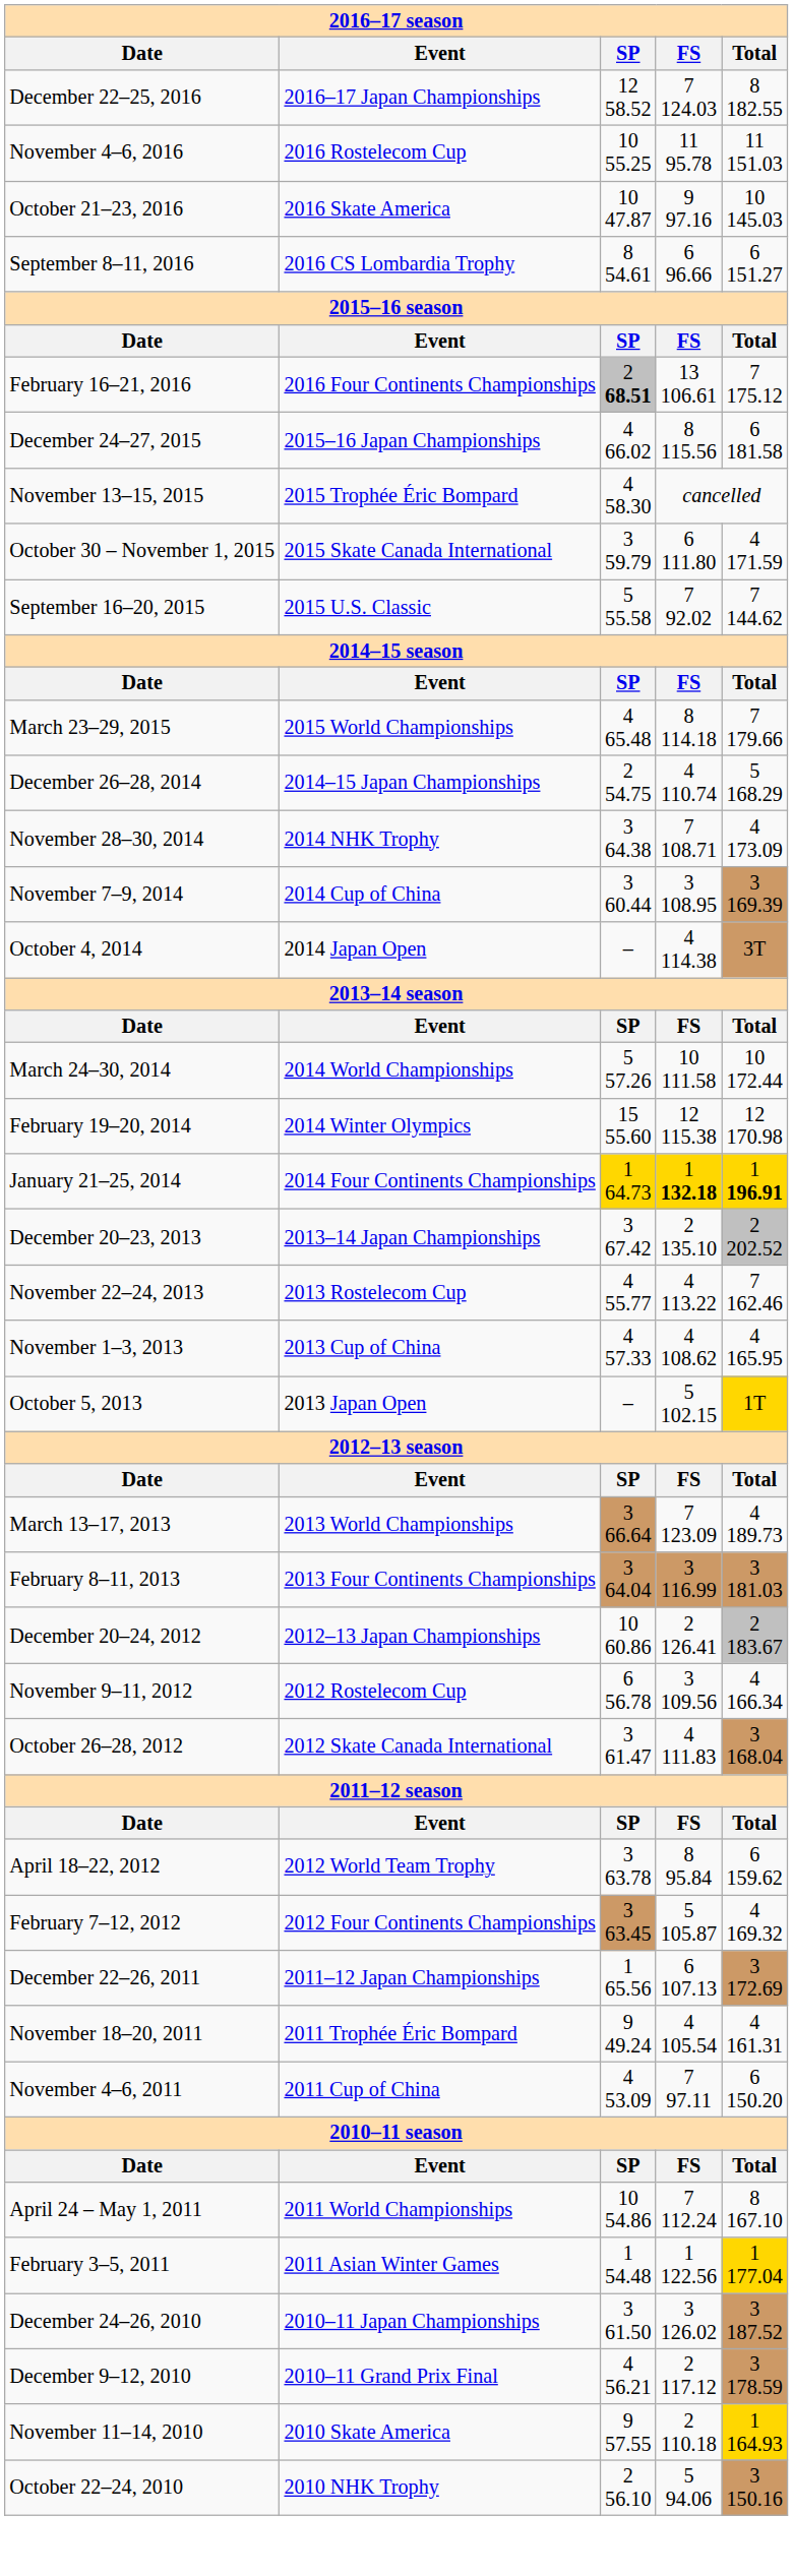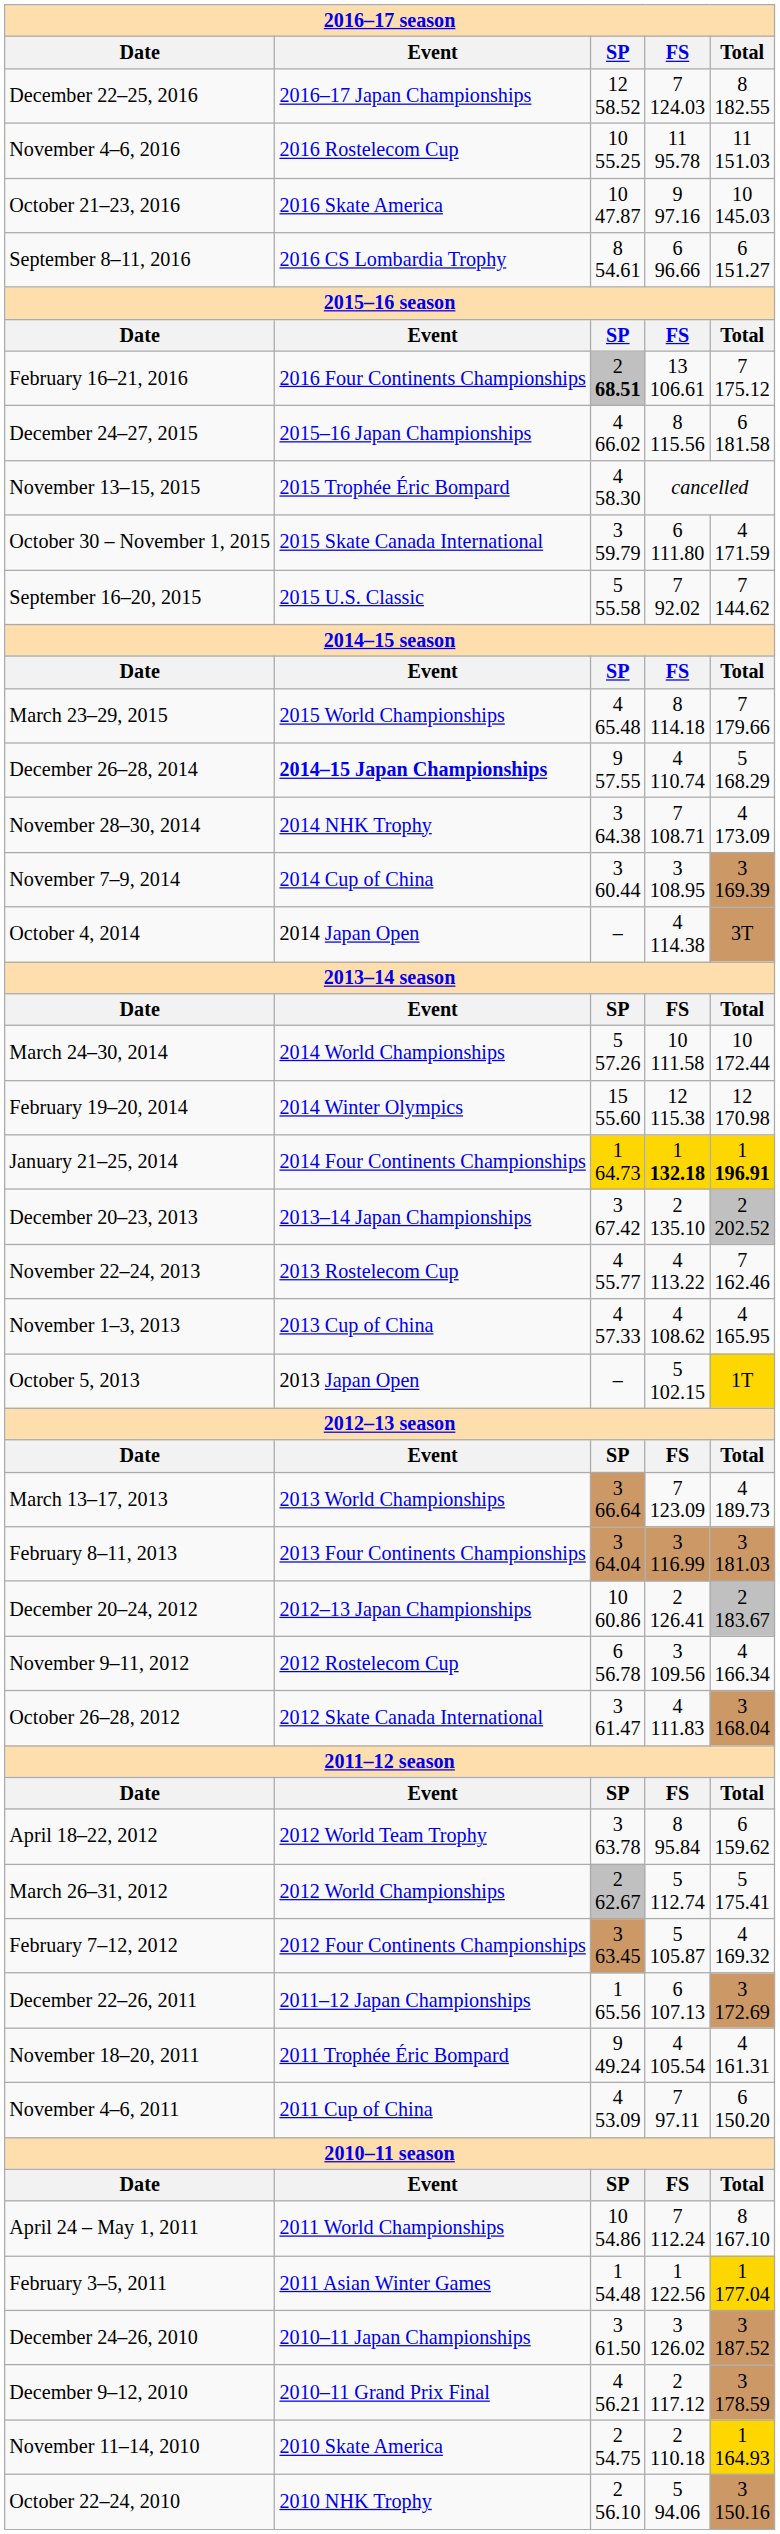 <table class="wikitable">
 <tr>
 <th style="background-color: #ffdead;" colspan=5><a href='#'>2016–17 season</a></th>
 </tr>
 <tr>
 <th>Date</th>
 <th>Event</th>
 <th><a href='#'>SP</a></th>
 <th><a href='#'>FS</a></th>
 <th>Total</th>
 </tr>
 <tr>
 <td>December 22–25, 2016</td>
 <td><a href='#'>2016–17 Japan Championships</a></td>
 <td align=center>12<br>58.52</td>
 <td align=center>7<br>124.03</td>
 <td align=center>8<br>182.55</td>
 </tr>
 <tr>
 <td>November 4–6, 2016</td>
 <td><a href='#'>2016 Rostelecom Cup</a></td>
 <td align=center>10<br>55.25</td>
 <td align=center>11<br>95.78</td>
 <td align=center>11<br>151.03</td>
 </tr>
 <tr>
 <td>October 21–23, 2016</td>
 <td><a href='#'>2016 Skate America</a></td>
 <td align=center>10<br>47.87</td>
 <td align=center>9<br>97.16</td>
 <td align=center>10<br>145.03</td>
 </tr>
 <tr>
 <td>September 8–11, 2016</td>
 <td><a href='#'>2016 CS Lombardia Trophy</a></td>
 <td align=center>8<br>54.61</td>
 <td align=center>6<br>96.66</td>
 <td align=center>6<br>151.27</td>
 </tr>
 <tr>
 <th style="background-color: #ffdead;" colspan=5><a href='#'>2015–16 season</a></th>
 </tr>
 <tr>
 <th>Date</th>
 <th>Event</th>
 <th><a href='#'>SP</a></th>
 <th><a href='#'>FS</a></th>
 <th>Total</th>
 </tr>
 <tr>
 <td>February 16–21, 2016</td>
 <td><a href='#'>2016 Four Continents Championships</a></td>
 <td align=center bgcolor=silver>2<br><strong>68.51</strong></td>
 <td align=center>13<br>106.61</td>
 <td align=center>7<br>175.12</td>
 </tr>
 <tr>
 <td>December 24–27, 2015</td>
 <td><a href='#'>2015–16 Japan Championships</a></td>
 <td align=center>4<br>66.02</td>
 <td align=center>8<br>115.56</td>
 <td align=center>6<br>181.58</td>
 </tr>
 <tr>
 <td>November 13–15, 2015</td>
 <td><a href='#'>2015 Trophée Éric Bompard</a></td>
 <td align=center>4<br>58.30</td>
 <td align=center colspan=2><em>cancelled</em></td>
 </tr>
 <tr>
 <td>October 30 – November 1, 2015</td>
 <td><a href='#'>2015 Skate Canada International</a></td>
 <td align=center>3<br>59.79</td>
 <td align=center>6<br>111.80</td>
 <td align=center>4<br>171.59</td>
 </tr>
 <tr>
 <td>September 16–20, 2015</td>
 <td><a href='#'>2015 U.S. Classic</a></td>
 <td align=center>5<br>55.58</td>
 <td align=center>7<br>92.02</td>
 <td align=center>7<br>144.62</td>
 </tr>
 <tr>
 <th colspan="5" style="background-color: #ffdead;"><a href='#'>2014–15 season</a></th>
 </tr>
 <tr>
 <th>Date</th>
 <th>Event</th>
 <th><a href='#'>SP</a></th>
 <th><a href='#'>FS</a></th>
 <th>Total</th>
 </tr>
 <tr>
 <td>March 23–29, 2015</td>
 <td><a href='#'>2015 World Championships</a></td>
 <td align=center>4<br>65.48</td>
 <td align=center>8<br>114.18</td>
 <td align=center>7<br>179.66</td>
 </tr>
 <tr>
 <td>December 26–28, 2014</td>
-<td><a href='#'>2014–15 Japan Championships</a></td>
-<td align=center>2<br>54.75</td>
+<td><strong><a href='#'>2014–15 Japan Championships</a></strong></td>
+<td align=center>9<br>57.55</td>
 <td align=center>4<br>110.74</td>
 <td align=center>5<br>168.29</td>
 </tr>
 <tr>
 <td>November 28–30, 2014</td>
 <td><a href='#'>2014 NHK Trophy</a></td>
 <td align=center>3<br>64.38</td>
 <td align=center>7<br>108.71</td>
 <td align=center>4<br>173.09</td>
 </tr>
 <tr>
 <td>November 7–9, 2014</td>
 <td><a href='#'>2014 Cup of China</a></td>
 <td align=center>3<br>60.44</td>
 <td align=center>3<br>108.95</td>
 <td align=center bgcolor=cc9966>3<br>169.39</td>
 </tr>
 <tr>
 <td>October 4, 2014</td>
 <td>2014 <a href='#'>Japan Open</a></td>
 <td align=center>–</td>
 <td align=center>4<br>114.38</td>
 <td align=center bgcolor=cc9966>3T</td>
 </tr>
 <tr>
 <th colspan="5" style="background-color: #ffdead;"><a href='#'>2013–14 season</a></th>
 </tr>
 <tr>
 <th>Date</th>
 <th>Event</th>
 <th>SP</th>
 <th>FS</th>
 <th>Total</th>
 </tr>
 <tr>
 <td>March 24–30, 2014</td>
 <td><a href='#'>2014 World Championships</a></td>
 <td align=center>5<br>57.26</td>
 <td align=center>10<br>111.58</td>
 <td align=center>10<br>172.44</td>
 </tr>
 <tr>
 <td>February 19–20, 2014</td>
 <td><a href='#'>2014 Winter Olympics</a></td>
 <td align=center>15<br>55.60</td>
 <td align=center>12<br>115.38</td>
 <td align=center>12<br>170.98</td>
 </tr>
 <tr>
 <td>January 21–25, 2014</td>
 <td><a href='#'>2014 Four Continents Championships</a></td>
 <td align=center bgcolor=gold>1<br>64.73</td>
 <td align=center bgcolor=gold>1<br><strong>132.18</strong></td>
 <td align=center bgcolor=gold>1<br><strong>196.91</strong></td>
 </tr>
 <tr>
 <td>December 20–23, 2013</td>
 <td><a href='#'>2013–14 Japan Championships</a></td>
 <td align=center>3<br>67.42</td>
 <td align=center>2<br>135.10</td>
 <td align=center bgcolor=silver>2<br>202.52</td>
 </tr>
 <tr>
 <td>November 22–24, 2013</td>
 <td><a href='#'>2013 Rostelecom Cup</a></td>
 <td align=center>4<br>55.77</td>
 <td align=center>4<br>113.22</td>
 <td align=center>7<br>162.46</td>
 </tr>
 <tr>
 <td>November 1–3, 2013</td>
 <td><a href='#'>2013 Cup of China</a></td>
 <td align=center>4<br>57.33</td>
 <td align=center>4<br>108.62</td>
 <td align=center>4<br>165.95</td>
 </tr>
 <tr>
 <td>October 5, 2013</td>
 <td>2013 <a href='#'>Japan Open</a></td>
 <td align=center>–</td>
 <td align=center>5<br>102.15</td>
 <td align=center bgcolor=gold>1T</td>
 </tr>
 <tr>
 <th colspan="5" style="background-color: #ffdead;"><a href='#'>2012–13 season</a></th>
 </tr>
 <tr>
 <th>Date</th>
 <th>Event</th>
 <th>SP</th>
 <th>FS</th>
 <th>Total</th>
 </tr>
 <tr>
 <td>March 13–17, 2013</td>
 <td><a href='#'>2013 World Championships</a></td>
 <td align=center bgcolor=cc9966>3<br>66.64</td>
 <td align=center>7<br>123.09</td>
 <td align=center>4<br>189.73</td>
 </tr>
 <tr>
 <td>February 8–11, 2013</td>
 <td><a href='#'>2013 Four Continents Championships</a></td>
 <td align=center bgcolor=cc9966>3<br>64.04</td>
 <td align=center bgcolor=cc9966>3<br>116.99</td>
 <td align=center bgcolor=cc9966>3<br>181.03</td>
 </tr>
 <tr>
 <td>December 20–24, 2012</td>
 <td><a href='#'>2012–13 Japan Championships</a></td>
 <td align=center>10<br>60.86</td>
 <td align=center>2<br>126.41</td>
 <td align=center bgcolor=silver>2<br>183.67</td>
 </tr>
 <tr>
 <td>November 9–11, 2012</td>
 <td><a href='#'>2012 Rostelecom Cup</a></td>
 <td align=center>6<br>56.78</td>
 <td align=center>3<br>109.56</td>
 <td align=center>4<br>166.34</td>
 </tr>
 <tr>
 <td>October 26–28, 2012</td>
 <td><a href='#'>2012 Skate Canada International</a></td>
 <td align=center>3<br>61.47</td>
 <td align=center>4<br>111.83</td>
 <td align=center bgcolor=cc9966>3<br>168.04</td>
 </tr>
 <tr>
 <th colspan="5" style="background-color: #ffdead;"><a href='#'>2011–12 season</a></th>
 </tr>
 <tr>
 <th>Date</th>
 <th>Event</th>
 <th>SP</th>
 <th>FS</th>
 <th>Total</th>
 </tr>
 <tr>
 <td>April 18–22, 2012</td>
 <td><a href='#'>2012 World Team Trophy</a></td>
 <td align=center>3<br>63.78</td>
 <td align=center>8<br>95.84</td>
 <td align=center>6<br>159.62</td>
 </tr>
 <tr>
+<td>March 26–31, 2012</td>
+<td><a href='#'>2012 World Championships</a></td>
+<td align=center bgcolor=silver>2<br>62.67</td>
+<td align=center>5<br>112.74</td>
+<td align=center>5<br>175.41</td>
+</tr>
+<tr>
 <td>February 7–12, 2012</td>
 <td><a href='#'>2012 Four Continents Championships</a></td>
 <td align=center bgcolor=cc9966>3<br>63.45</td>
 <td align=center>5<br>105.87</td>
 <td align=center>4<br>169.32</td>
 </tr>
 <tr>
 <td>December 22–26, 2011</td>
 <td><a href='#'>2011–12 Japan Championships</a></td>
 <td align=center>1<br>65.56</td>
 <td align=center>6<br>107.13</td>
 <td align=center bgcolor=cc9966>3<br>172.69</td>
 </tr>
 <tr>
 <td>November 18–20, 2011</td>
 <td><a href='#'>2011 Trophée Éric Bompard</a></td>
 <td align=center>9<br>49.24</td>
 <td align=center>4<br>105.54</td>
 <td align=center>4<br>161.31</td>
 </tr>
 <tr>
 <td>November 4–6, 2011</td>
 <td><a href='#'>2011 Cup of China</a></td>
 <td align=center>4<br>53.09</td>
 <td align=center>7<br>97.11</td>
 <td align=center>6<br>150.20</td>
 </tr>
 <tr>
 <th colspan="5" style="background-color: #ffdead;"><a href='#'>2010–11 season</a></th>
 </tr>
 <tr>
 <th>Date</th>
 <th>Event</th>
 <th>SP</th>
 <th>FS</th>
 <th>Total</th>
 </tr>
 <tr>
 <td>April 24 – May 1, 2011</td>
 <td><a href='#'>2011 World Championships</a></td>
 <td align=center>10<br>54.86</td>
 <td align=center>7<br>112.24</td>
 <td align=center>8<br>167.10</td>
 </tr>
 <tr>
 <td>February 3–5, 2011</td>
 <td><a href='#'>2011 Asian Winter Games</a></td>
 <td align=center>1<br>54.48</td>
 <td align=center>1<br>122.56</td>
 <td align=center bgcolor=gold>1<br>177.04</td>
 </tr>
 <tr>
 <td>December 24–26, 2010</td>
 <td><a href='#'>2010–11 Japan Championships</a></td>
 <td align=center>3<br>61.50</td>
 <td align=center>3<br>126.02</td>
 <td align=center bgcolor=cc9966>3<br>187.52</td>
 </tr>
 <tr>
 <td>December 9–12, 2010</td>
 <td><a href='#'>2010–11 Grand Prix Final</a></td>
 <td align=center>4<br>56.21</td>
 <td align=center>2<br>117.12</td>
 <td align=center bgcolor=cc9966>3<br>178.59</td>
 </tr>
 <tr>
 <td>November 11–14, 2010</td>
 <td><a href='#'>2010 Skate America</a></td>
-<td align=center>9<br>57.55</td>
+<td align=center>2<br>54.75</td>
 <td align=center>2<br>110.18</td>
 <td align=center bgcolor=gold>1<br>164.93</td>
 </tr>
 <tr>
 <td>October 22–24, 2010</td>
 <td><a href='#'>2010 NHK Trophy</a></td>
 <td align=center>2<br>56.10</td>
 <td align=center>5<br>94.06</td>
 <td align=center bgcolor=cc9966>3<br>150.16</td>
 </tr>
 </table>
